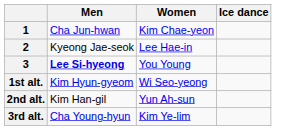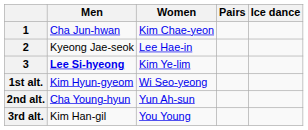 <table class="wikitable">
 <tr>
 <th></th>
 <th>Men</th>
 <th>Women</th>
+<th>Pairs</th>
 <th>Ice dance</th>
 </tr>
 <tr>
 <th>1</th>
 <td><a href='#'>Cha Jun-hwan</a></td>
 <td><a href='#'>Kim Chae-yeon</a></td>
 <td></td>
+<td></td>
 </tr>
 <tr>
 <th>2</th>
 <td>Kyeong Jae-seok</td>
 <td><a href='#'>Lee Hae-in</a></td>
 <td></td>
+<td></td>
 </tr>
 <tr>
 <th>3</th>
 <td><strong><a href='#'>Lee Si-hyeong</a></strong></td>
-<td><a href='#'>You Young</a></td>
+<td><a href='#'>Kim Ye-lim</a></td>
+<td></td>
 <td></td>
 </tr>
 <tr>
 <th>1st alt.</th>
 <td><a href='#'>Kim Hyun-gyeom</a></td>
 <td><a href='#'>Wi Seo-yeong</a></td>
 <td></td>
+<td></td>
 </tr>
 <tr>
 <th>2nd alt.</th>
-<td>Kim Han-gil</td>
+<td><a href='#'>Cha Young-hyun</a></td>
 <td><a href='#'>Yun Ah-sun</a></td>
+<td></td>
 <td></td>
 </tr>
 <tr>
 <th>3rd alt.</th>
-<td><a href='#'>Cha Young-hyun</a></td>
-<td><a href='#'>Kim Ye-lim</a></td>
+<td>Kim Han-gil</td>
+<td><a href='#'>You Young</a></td>
+<td></td>
 <td></td>
 </tr>
 </table>
